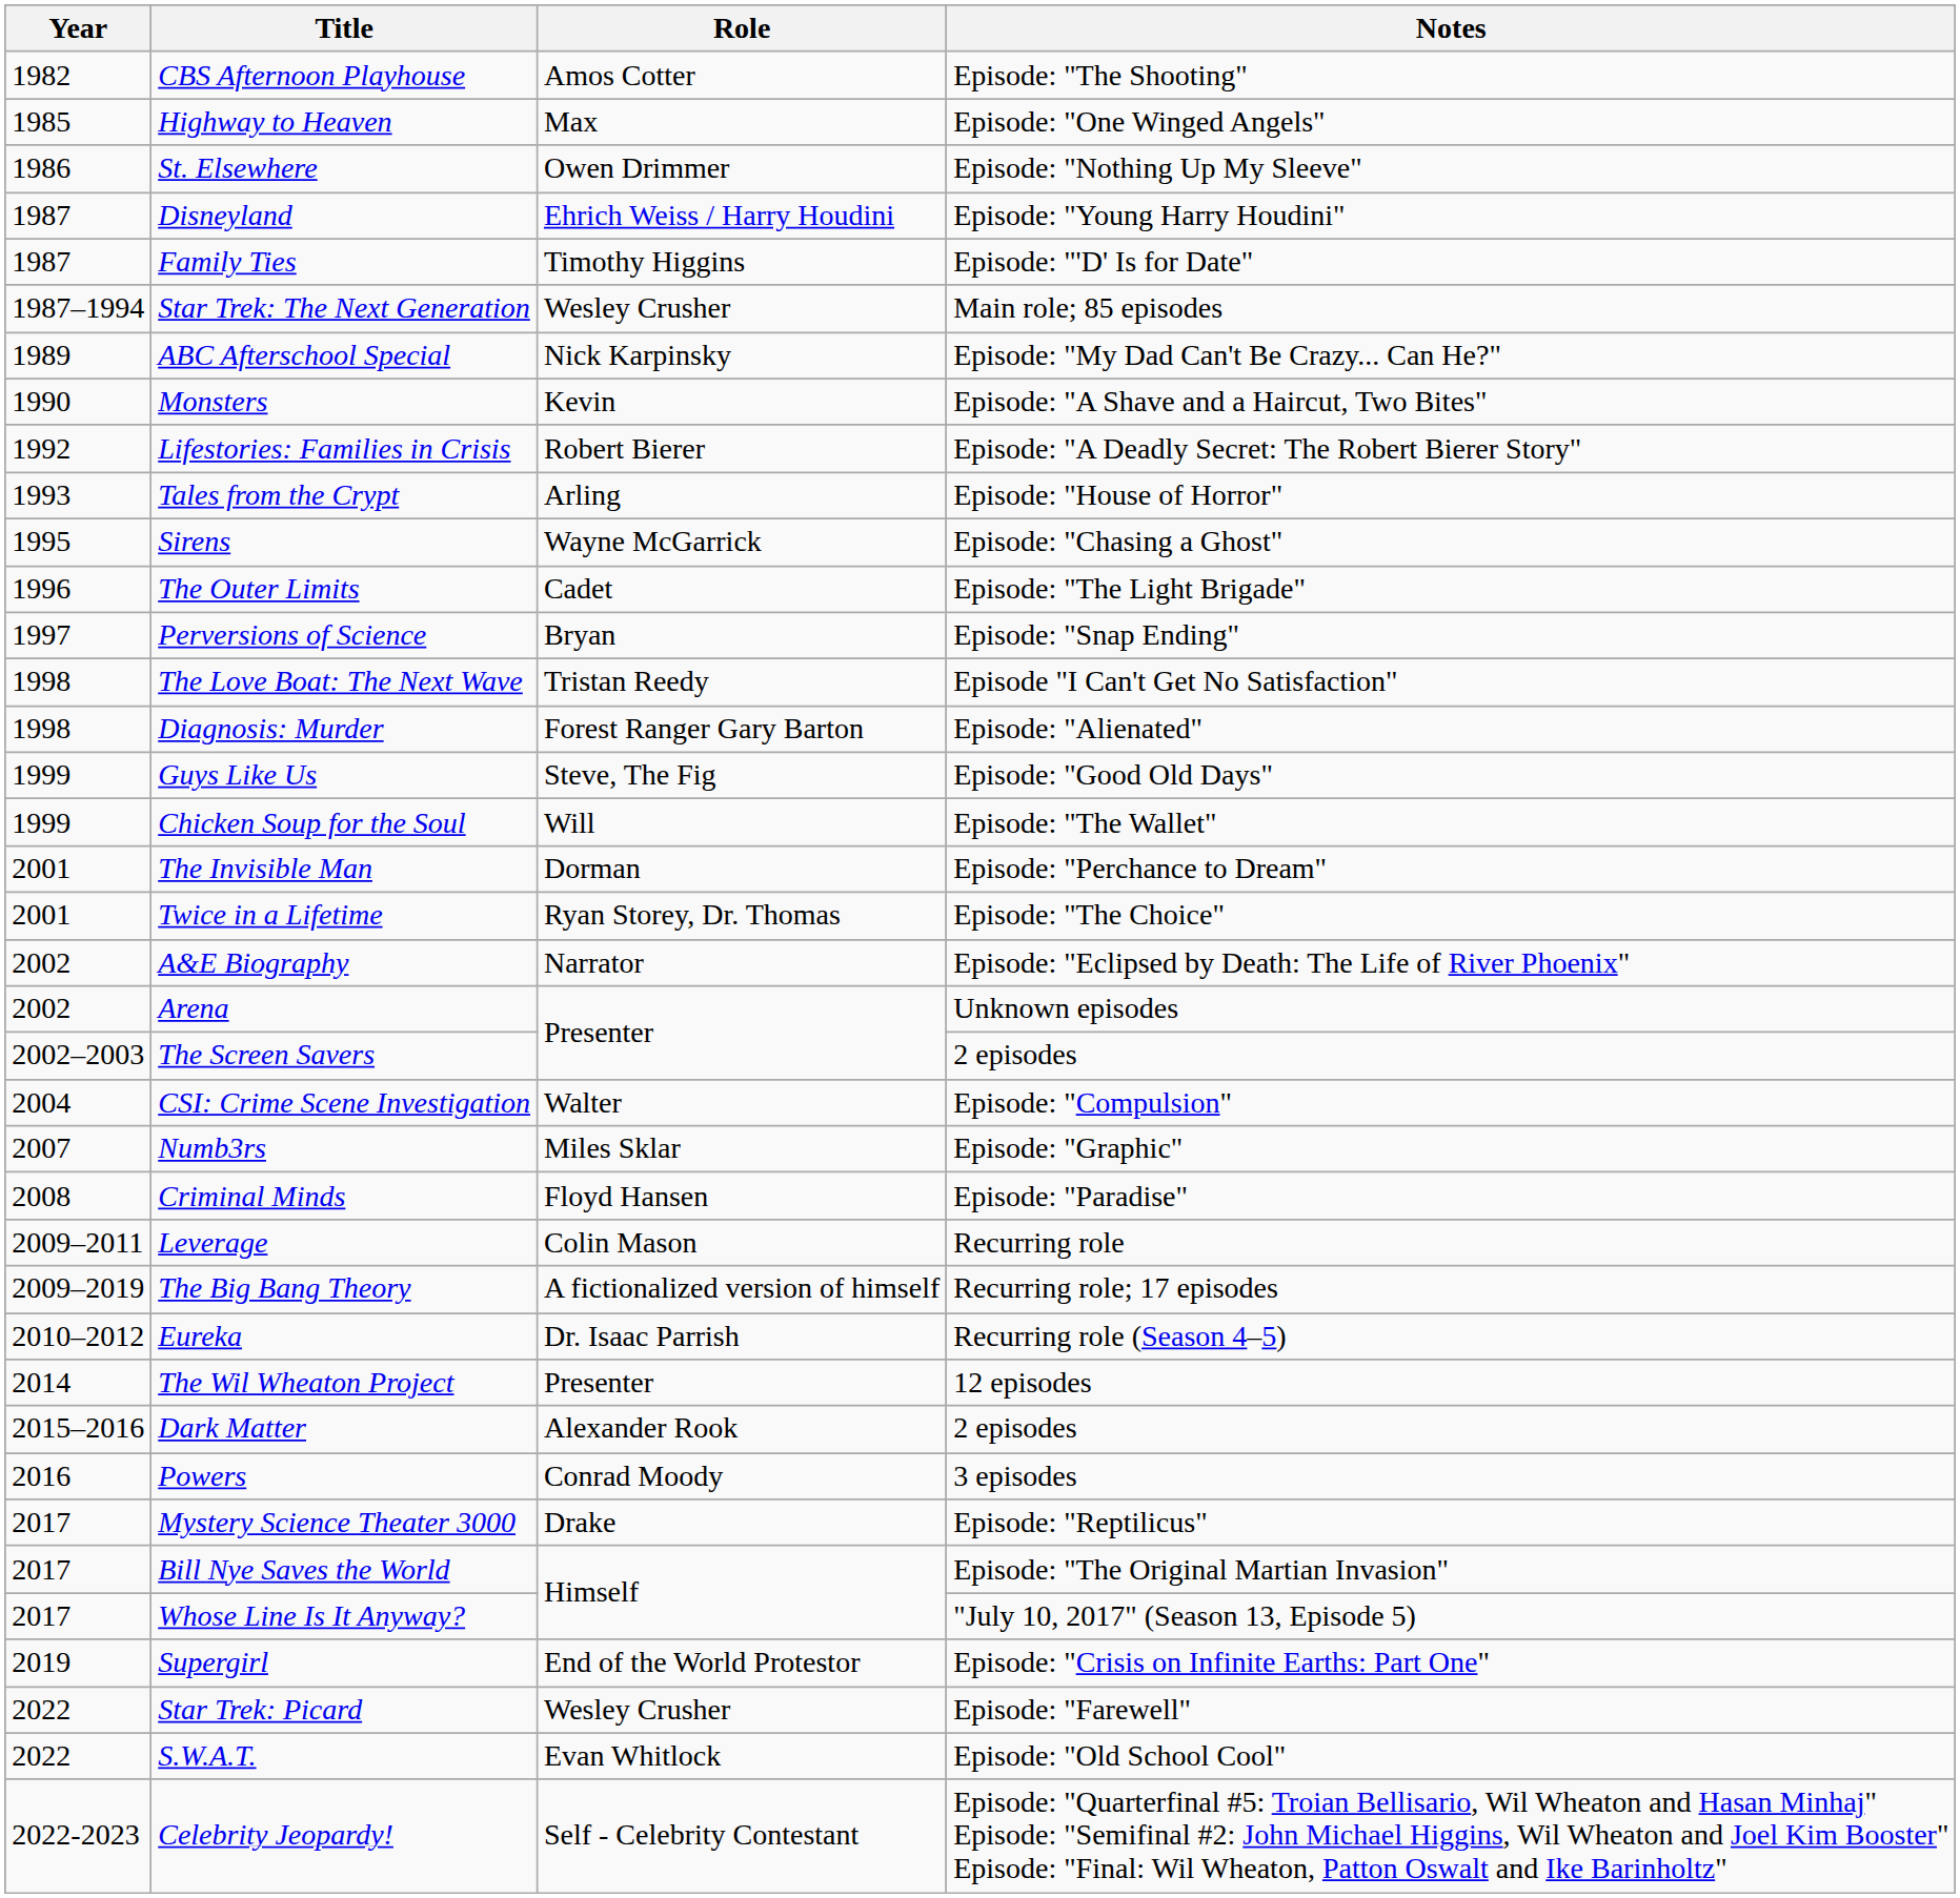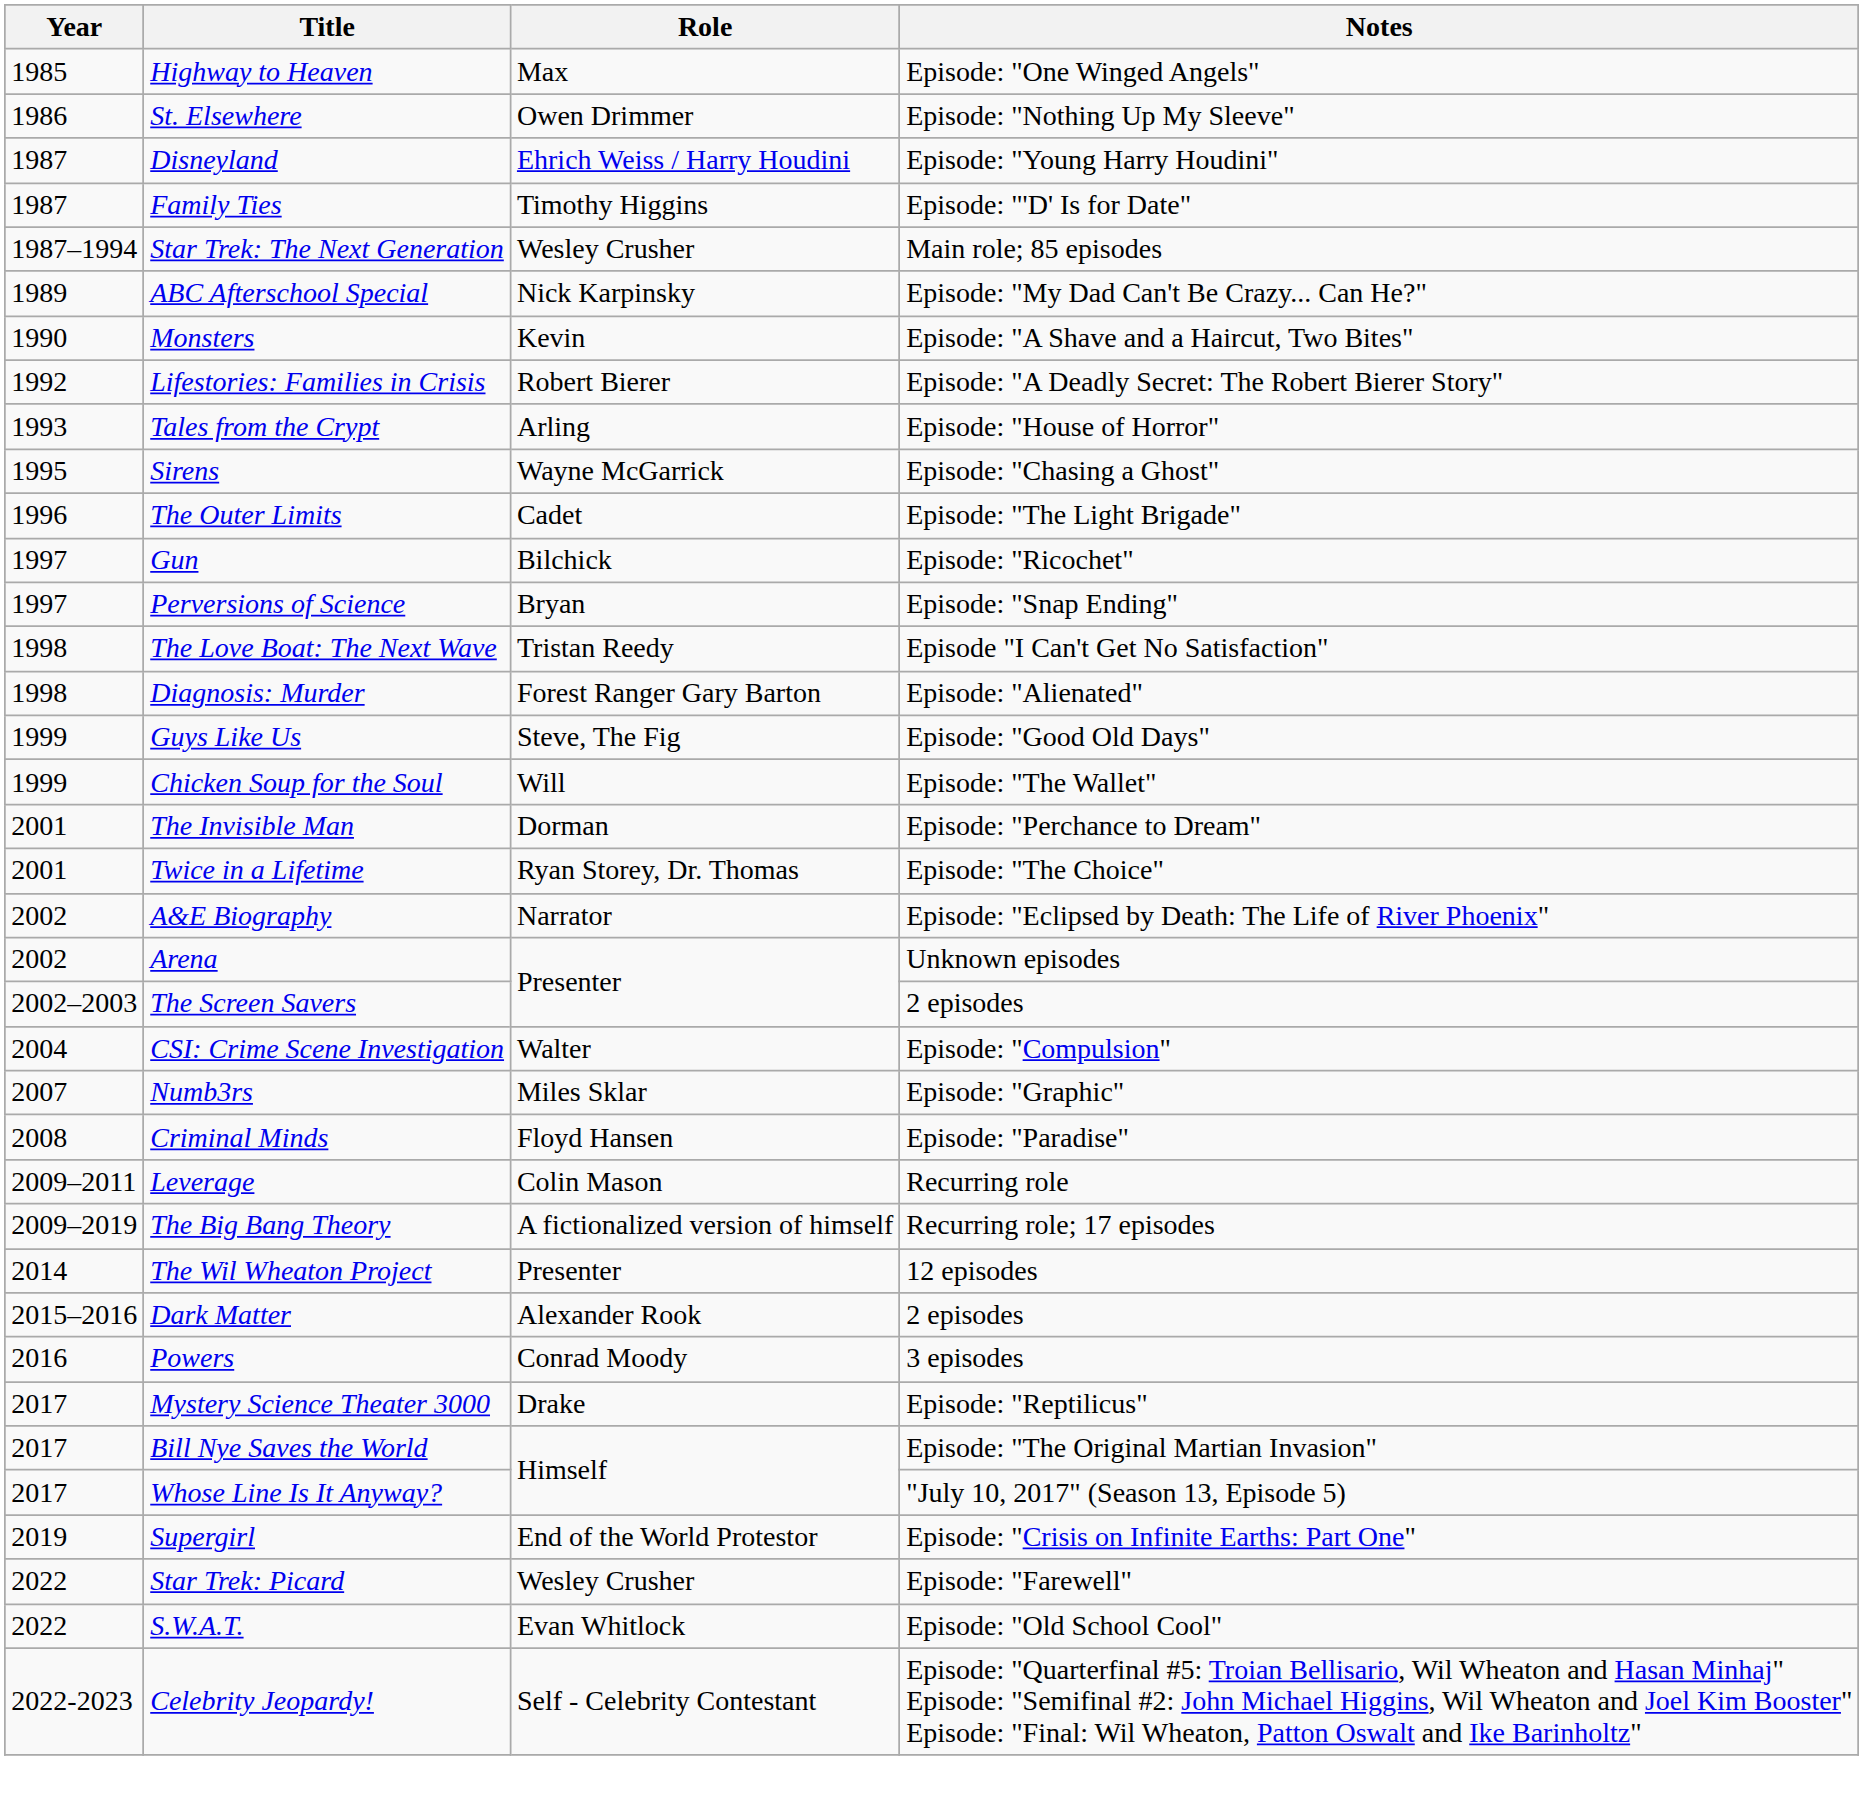 <table class="wikitable sortable plainrowheaders">
 <tr>
 <th>Year</th>
 <th>Title</th>
 <th>Role</th>
 <th class="unsortable">Notes</th>
-</tr>
-<tr>
-<td>1982</td>
-<td><em><a href='#'>CBS Afternoon Playhouse</a></em></td>
-<td>Amos Cotter</td>
-<td>Episode: "The Shooting"</td>
 </tr>
 <tr>
 <td>1985</td>
 <td><em><a href='#'>Highway to Heaven</a></em></td>
 <td>Max</td>
 <td>Episode: "One Winged Angels"</td>
 </tr>
 <tr>
 <td>1986</td>
 <td><em><a href='#'>St. Elsewhere</a></em></td>
 <td>Owen Drimmer</td>
 <td>Episode: "Nothing Up My Sleeve"</td>
 </tr>
 <tr>
 <td>1987</td>
 <td><em><a href='#'>Disneyland</a></em></td>
 <td><a href='#'>Ehrich Weiss / Harry Houdini</a></td>
 <td>Episode: "Young Harry Houdini"</td>
 </tr>
 <tr>
 <td>1987</td>
 <td><em><a href='#'>Family Ties</a></em></td>
 <td>Timothy Higgins</td>
 <td>Episode: "'D' Is for Date"</td>
 </tr>
 <tr>
 <td>1987–1994</td>
 <td><em><a href='#'>Star Trek: The Next Generation</a></em></td>
 <td>Wesley Crusher</td>
 <td>Main role; 85 episodes</td>
 </tr>
 <tr>
 <td>1989</td>
 <td><em><a href='#'>ABC Afterschool Special</a></em></td>
 <td>Nick Karpinsky</td>
 <td>Episode: "My Dad Can't Be Crazy... Can He?"</td>
 </tr>
 <tr>
 <td>1990</td>
 <td><em><a href='#'>Monsters</a></em></td>
 <td>Kevin</td>
 <td>Episode: "A Shave and a Haircut, Two Bites"</td>
 </tr>
 <tr>
 <td>1992</td>
 <td><em><a href='#'>Lifestories: Families in Crisis</a></em></td>
 <td>Robert Bierer</td>
 <td>Episode: "A Deadly Secret: The Robert Bierer Story"</td>
 </tr>
 <tr>
 <td>1993</td>
 <td><em><a href='#'>Tales from the Crypt</a></em></td>
 <td>Arling</td>
 <td>Episode: "House of Horror"</td>
 </tr>
 <tr>
 <td>1995</td>
 <td><em><a href='#'>Sirens</a></em></td>
 <td>Wayne McGarrick</td>
 <td>Episode: "Chasing a Ghost"</td>
 </tr>
 <tr>
 <td>1996</td>
 <td><em><a href='#'>The Outer Limits</a></em></td>
 <td>Cadet</td>
 <td>Episode: "The Light Brigade"</td>
+</tr>
+<tr>
+<td>1997</td>
+<td><em><a href='#'>Gun</a></em></td>
+<td>Bilchick</td>
+<td>Episode: "Ricochet"</td>
 </tr>
 <tr>
 <td>1997</td>
 <td><em><a href='#'>Perversions of Science</a></em></td>
 <td>Bryan</td>
 <td>Episode: "Snap Ending"</td>
 </tr>
 <tr>
 <td>1998</td>
 <td><em><a href='#'>The Love Boat: The Next Wave</a></em></td>
 <td>Tristan Reedy</td>
 <td>Episode "I Can't Get No Satisfaction"</td>
 </tr>
 <tr>
 <td>1998</td>
 <td><em><a href='#'>Diagnosis: Murder</a></em></td>
 <td>Forest Ranger Gary Barton</td>
 <td>Episode: "Alienated"</td>
 </tr>
 <tr>
 <td>1999</td>
 <td><em><a href='#'>Guys Like Us</a></em></td>
 <td>Steve, The Fig</td>
 <td>Episode: "Good Old Days"</td>
 </tr>
 <tr>
 <td>1999</td>
 <td><em><a href='#'>Chicken Soup for the Soul</a></em></td>
 <td>Will</td>
 <td>Episode: "The Wallet"</td>
 </tr>
 <tr>
 <td>2001</td>
 <td><em><a href='#'>The Invisible Man</a></em></td>
 <td>Dorman</td>
 <td>Episode: "Perchance to Dream"</td>
 </tr>
 <tr>
 <td>2001</td>
 <td><em><a href='#'>Twice in a Lifetime</a></em></td>
 <td>Ryan Storey, Dr. Thomas</td>
 <td>Episode: "The Choice"</td>
 </tr>
 <tr>
 <td>2002</td>
 <td><em><a href='#'>A&E Biography</a></em></td>
 <td>Narrator</td>
 <td>Episode: "Eclipsed by Death: The Life of <a href='#'>River Phoenix</a>"</td>
 </tr>
 <tr>
 <td>2002</td>
 <td><em><a href='#'>Arena</a></em></td>
 <td rowspan="2">Presenter</td>
 <td>Unknown episodes</td>
 </tr>
 <tr>
 <td>2002–2003</td>
 <td><em><a href='#'>The Screen Savers</a></em></td>
 <td>2 episodes</td>
 </tr>
 <tr>
 <td>2004</td>
 <td><em><a href='#'>CSI: Crime Scene Investigation</a></em></td>
 <td>Walter</td>
 <td>Episode: "<a href='#'>Compulsion</a>"</td>
 </tr>
 <tr>
 <td>2007</td>
 <td><em><a href='#'>Numb3rs</a></em></td>
 <td>Miles Sklar</td>
 <td>Episode: "Graphic"</td>
 </tr>
 <tr>
 <td>2008</td>
 <td><em><a href='#'>Criminal Minds</a></em></td>
 <td>Floyd Hansen</td>
 <td>Episode: "Paradise"</td>
 </tr>
 <tr>
 <td>2009–2011</td>
 <td><em><a href='#'>Leverage</a></em></td>
 <td>Colin Mason</td>
 <td>Recurring role</td>
 </tr>
 <tr>
 <td>2009–2019</td>
 <td><em><a href='#'>The Big Bang Theory</a></em></td>
 <td>A fictionalized version of himself</td>
 <td>Recurring role; 17 episodes</td>
 </tr>
 <tr>
-<td>2010–2012</td>
-<td><em><a href='#'>Eureka</a></em></td>
-<td>Dr. Isaac Parrish</td>
-<td>Recurring role (<a href='#'>Season 4</a>–<a href='#'>5</a>)</td>
-</tr>
-<tr>
 <td>2014</td>
 <td><em><a href='#'>The Wil Wheaton Project</a></em></td>
 <td>Presenter</td>
 <td>12 episodes</td>
 </tr>
 <tr>
 <td>2015–2016</td>
 <td><em><a href='#'>Dark Matter</a></em></td>
 <td>Alexander Rook</td>
 <td>2 episodes</td>
 </tr>
 <tr>
 <td>2016</td>
 <td><em><a href='#'>Powers</a></em></td>
 <td>Conrad Moody</td>
 <td>3 episodes</td>
 </tr>
 <tr>
 <td>2017</td>
 <td><em><a href='#'>Mystery Science Theater 3000</a></em></td>
 <td>Drake</td>
 <td>Episode: "Reptilicus"</td>
 </tr>
 <tr>
 <td>2017</td>
 <td><em><a href='#'>Bill Nye Saves the World</a></em></td>
 <td rowspan="2">Himself</td>
 <td>Episode: "The Original Martian Invasion"</td>
 </tr>
 <tr>
 <td>2017</td>
 <td><em><a href='#'>Whose Line Is It Anyway?</a></em></td>
 <td>"July 10, 2017" (Season 13, Episode 5)</td>
 </tr>
 <tr>
 <td>2019</td>
 <td><em><a href='#'>Supergirl</a></em></td>
 <td>End of the World Protestor</td>
 <td>Episode: "<a href='#'>Crisis on Infinite Earths: Part One</a>"</td>
 </tr>
 <tr>
 <td>2022</td>
 <td><em><a href='#'>Star Trek: Picard</a></em></td>
 <td>Wesley Crusher</td>
 <td>Episode: "Farewell"</td>
 </tr>
 <tr>
 <td>2022</td>
 <td><em><a href='#'>S.W.A.T.</a></em></td>
 <td>Evan Whitlock</td>
 <td>Episode: "Old School Cool"</td>
 </tr>
 <tr>
 <td>2022-2023</td>
 <td><em><a href='#'>Celebrity Jeopardy!</a></em></td>
 <td>Self - Celebrity Contestant</td>
 <td>Episode: "Quarterfinal #5: <a href='#'>Troian Bellisario</a>, Wil Wheaton and <a href='#'>Hasan Minhaj</a>"<br>Episode: "Semifinal #2: <a href='#'>John Michael Higgins</a>, Wil Wheaton and <a href='#'>Joel Kim Booster</a>"<br>Episode: "Final: Wil Wheaton, <a href='#'>Patton Oswalt</a> and <a href='#'>Ike Barinholtz</a>"</td>
 </tr>
 </table>
